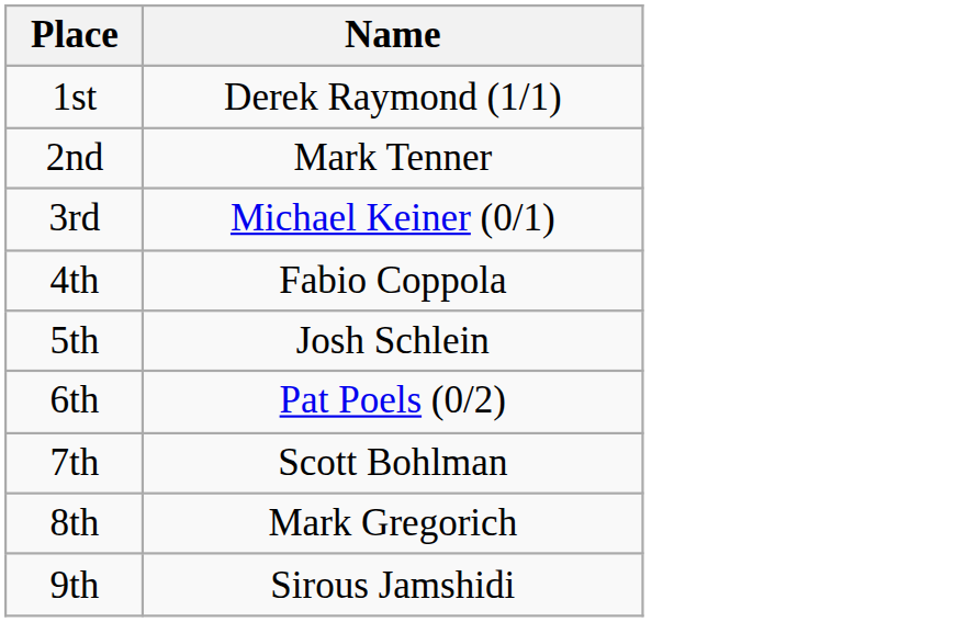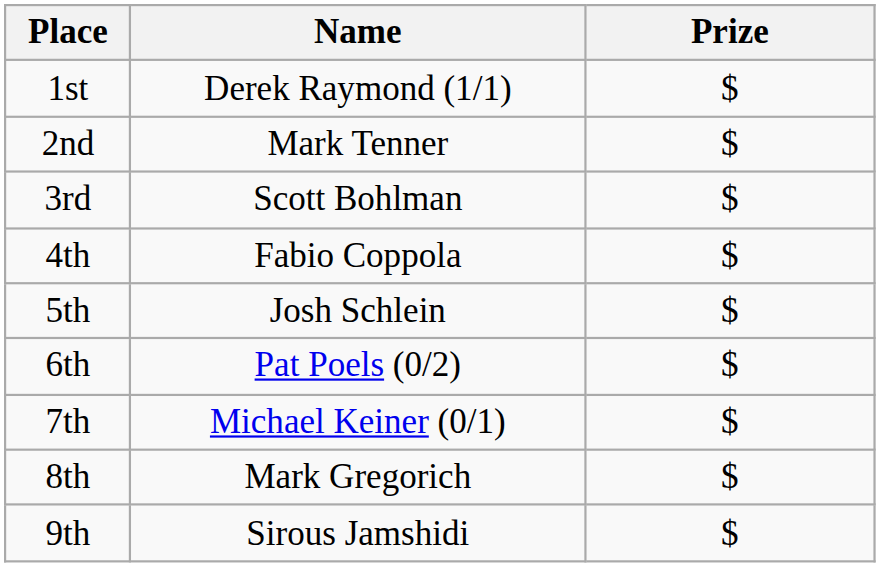 <table class="wikitable">
 <tr>
 <th width="50">Place</th>
 <th width="200">Name</th>
+<th width="125">Prize</th>
 </tr>
 <tr>
 <td align = "center">1st</td>
 <td align = "center">Derek Raymond (1/1)</td>
+<td align = "center">$</td>
 </tr>
 <tr>
 <td align = "center">2nd</td>
 <td align = "center">Mark Tenner</td>
+<td align = "center">$</td>
 </tr>
 <tr>
 <td align = "center">3rd</td>
-<td align = "center"><a href='#'>Michael Keiner</a> (0/1)</td>
+<td align = "center">Scott Bohlman</td>
+<td align = "center">$</td>
 </tr>
 <tr>
 <td align = "center">4th</td>
 <td align = "center">Fabio Coppola</td>
+<td align = "center">$</td>
 </tr>
 <tr>
 <td align = "center">5th</td>
 <td align = "center">Josh Schlein</td>
+<td align = "center">$</td>
 </tr>
 <tr>
 <td align = "center">6th</td>
 <td align = "center"><a href='#'>Pat Poels</a> (0/2)</td>
+<td align = "center">$</td>
 </tr>
 <tr>
 <td align = "center">7th</td>
-<td align = "center">Scott Bohlman</td>
+<td align = "center"><a href='#'>Michael Keiner</a> (0/1)</td>
+<td align = "center">$</td>
 </tr>
 <tr>
 <td align = "center">8th</td>
 <td align = "center">Mark Gregorich</td>
+<td align = "center">$</td>
 </tr>
 <tr>
 <td align = "center">9th</td>
 <td align = "center">Sirous Jamshidi</td>
+<td align = "center">$</td>
 </tr>
 </table>
